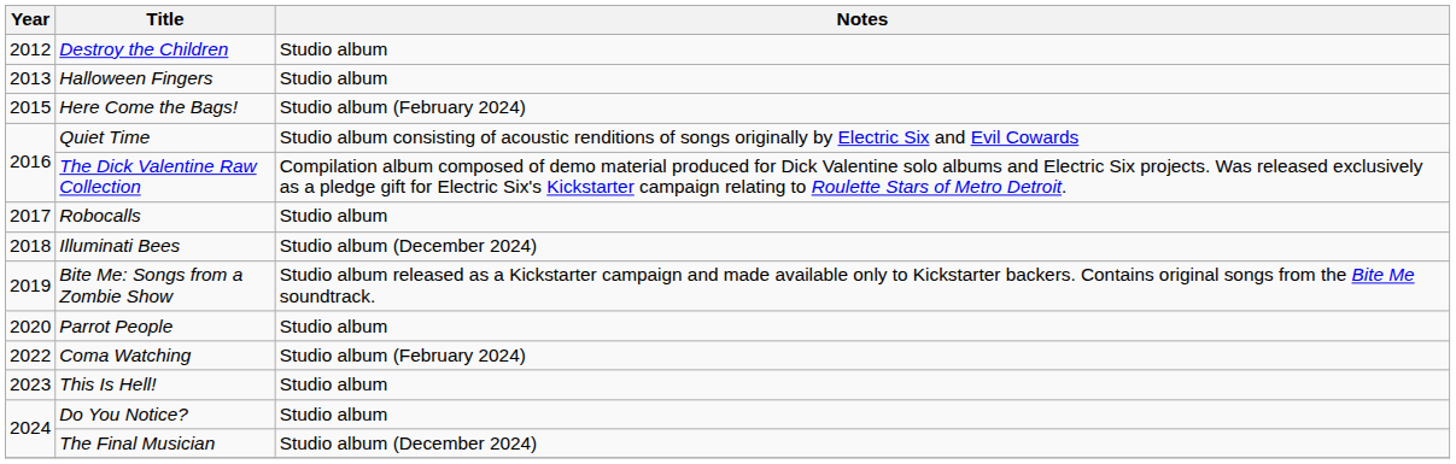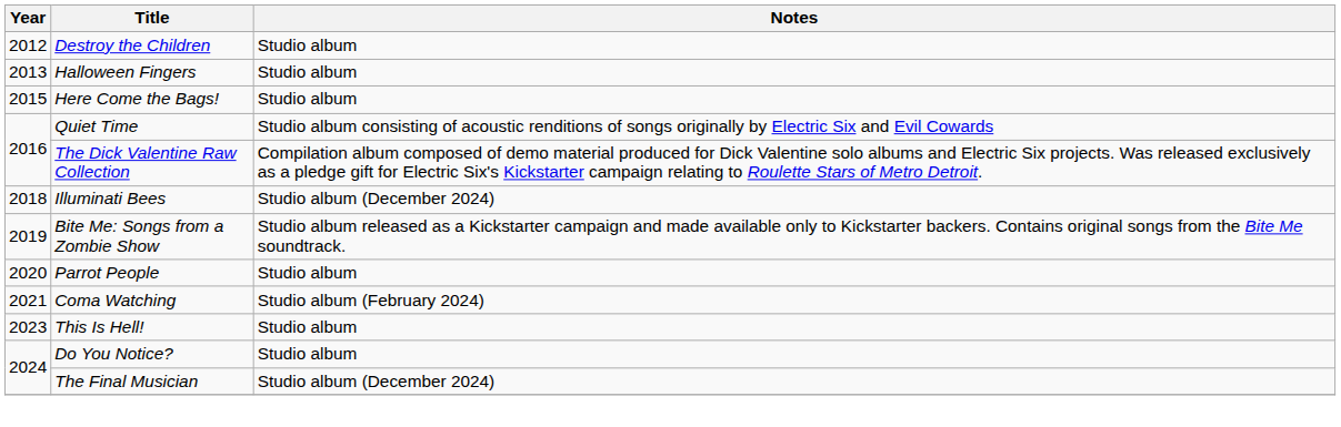 <table class="wikitable sortable">
 <tr>
 <th>Year</th>
 <th>Title</th>
 <th>Notes</th>
 </tr>
 <tr>
 <td>2012</td>
 <td><em><a href='#'>Destroy the Children</a></em></td>
 <td>Studio album</td>
 </tr>
 <tr>
 <td>2013</td>
 <td><em>Halloween Fingers</em></td>
 <td>Studio album</td>
 </tr>
 <tr>
 <td>2015</td>
 <td><em>Here Come the Bags!</em></td>
-<td>Studio album (February 2024)</td>
+<td>Studio album</td>
 </tr>
 <tr>
 <td rowspan="2">2016</td>
 <td><em>Quiet Time</em></td>
 <td>Studio album consisting of acoustic renditions of songs originally by <a href='#'>Electric Six</a> and <a href='#'>Evil Cowards</a></td>
 </tr>
 <tr>
 <td><em><a href='#'>The Dick Valentine Raw Collection</a></em></td>
 <td>Compilation album composed of demo material produced for Dick Valentine solo albums and Electric Six projects. Was released exclusively as a pledge gift for Electric Six's <a href='#'>Kickstarter</a> campaign relating to <em><a href='#'>Roulette Stars of Metro Detroit</a></em>.</td>
-</tr>
-<tr>
-<td>2017</td>
-<td><em>Robocalls</em></td>
-<td>Studio album</td>
 </tr>
 <tr>
 <td>2018</td>
 <td><em>Illuminati Bees</em></td>
 <td>Studio album (December 2024)</td>
 </tr>
 <tr>
 <td>2019</td>
 <td><em>Bite Me: Songs from a Zombie Show</em></td>
 <td>Studio album released as a Kickstarter campaign and made available only to Kickstarter backers. Contains original songs from the <em><a href='#'>Bite Me</a></em> soundtrack.</td>
 </tr>
 <tr>
 <td>2020</td>
 <td><em>Parrot People</em></td>
 <td>Studio album</td>
 </tr>
 <tr>
-<td>2022</td>
+<td>2021</td>
 <td><em>Coma Watching</em></td>
 <td>Studio album (February 2024)</td>
 </tr>
 <tr>
 <td>2023</td>
 <td><em>This Is Hell!</em></td>
 <td>Studio album</td>
 </tr>
 <tr>
 <td rowspan="2">2024</td>
 <td><em>Do You Notice?</em></td>
 <td>Studio album</td>
 </tr>
 <tr>
 <td><em>The Final Musician</em></td>
 <td>Studio album (December 2024)</td>
 </tr>
 <tr>
 </tr>
 </table>
